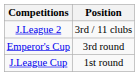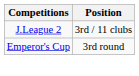 <table class="wikitable" style="text-align:center;">
 <tr>
 <th>Competitions</th>
 <th>Position</th>
 </tr>
 <tr>
 <td><a href='#'>J.League 2</a></td>
 <td>3rd / 11 clubs</td>
 </tr>
 <tr>
 <td><a href='#'>Emperor's Cup</a></td>
 <td>3rd round</td>
 </tr>
-<tr>
-<td><a href='#'>J.League Cup</a></td>
-<td>1st round</td>
-</tr>
 </table>
